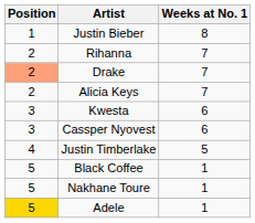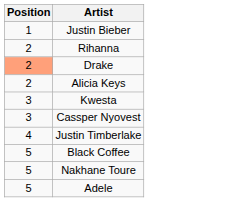 <table class="wikitable">
 <tr>
 <th style="text-align: center;">Position</th>
 <th style="text-align: center;">Artist</th>
-<th style="text-align: center;">Weeks at No. 1</th>
 </tr>
 <tr>
 <td style="text-align: center;">1</td>
 <td style="text-align: center;">Justin Bieber</td>
-<td Style="text-align: center;">8</td>
 </tr>
 <tr>
 <td style="text-align: center;">2</td>
 <td style="text-align: center;">Rihanna</td>
-<td Style="text-align: center;">7</td>
 </tr>
 <tr>
 <td style="background: lightsalmon; text-align: center;">2</td>
 <td style="text-align: center;">Drake</td>
-<td Style="text-align: center;">7</td>
 </tr>
 <tr>
 <td style="text-align: center;">2</td>
 <td style="text-align: center;">Alicia Keys</td>
-<td Style="text-align: center;">7</td>
 </tr>
 <tr>
 <td style="text-align: center;">3</td>
 <td style="text-align: center;">Kwesta</td>
-<td Style="text-align: center;">6</td>
 </tr>
 <tr>
 <td style="text-align: center;">3</td>
 <td style="text-align: center;">Cassper Nyovest</td>
-<td Style="text-align: center;">6</td>
 </tr>
 <tr>
 <td style="text-align: center;">4</td>
 <td style="text-align: center;">Justin Timberlake</td>
-<td Style="text-align: center;">5</td>
 </tr>
 <tr>
 <td style="text-align: center;">5</td>
 <td style="text-align: center;">Black Coffee</td>
-<td Style="text-align: center;">1</td>
 </tr>
 <tr>
 <td style="text-align: center;">5</td>
 <td style="text-align: center;">Nakhane Toure</td>
-<td Style="text-align: center;">1</td>
 </tr>
 <tr>
-<td style="background: gold; text-align: center;">5</td>
+<td style="text-align: center;">5</td>
 <td style="text-align: center;">Adele</td>
-<td Style="text-align: center;">1</td>
 </tr>
 </table>
